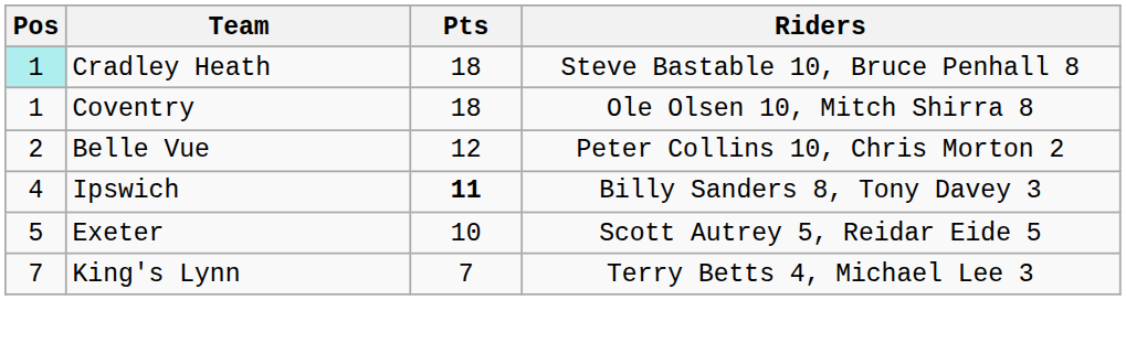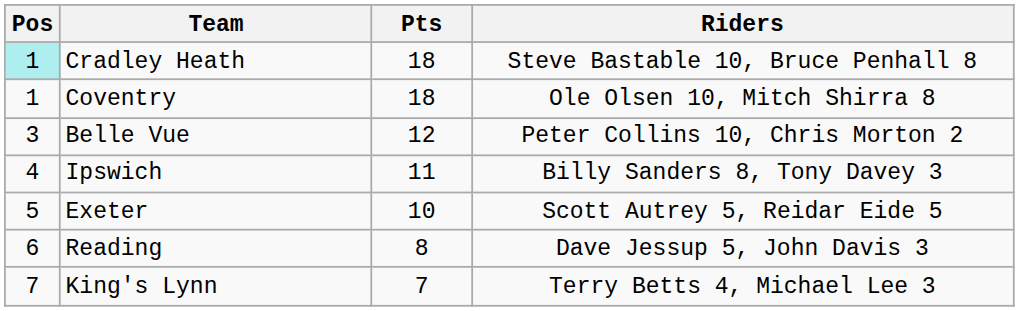 <table class=wikitable>
 <tr>
 <th width=25px>Pos</th>
 <th width=170px>Team</th>
 <th width=50px>Pts</th>
 <th width=300px>Riders</th>
 </tr>
 <tr align=center>
 <td style="background: paleturquoise;">1</td>
 <td align=left>Cradley Heath</td>
 <td>18</td>
 <td>Steve Bastable 10, Bruce Penhall 8</td>
 </tr>
 <tr align=center>
 <td>1</td>
 <td align=left>Coventry</td>
 <td>18</td>
 <td>Ole Olsen 10, Mitch Shirra 8</td>
 </tr>
 <tr align=center>
-<td>2</td>
+<td>3</td>
 <td align=left>Belle Vue</td>
 <td>12</td>
 <td>Peter Collins 10, Chris Morton 2</td>
 </tr>
 <tr align=center>
 <td>4</td>
 <td align=left>Ipswich</td>
-<td><strong>11</strong></td>
+<td>11</td>
 <td>Billy Sanders 8, Tony Davey 3</td>
 </tr>
 <tr align=center>
 <td>5</td>
 <td align=left>Exeter</td>
 <td>10</td>
 <td>Scott Autrey 5, Reidar Eide 5</td>
 </tr>
 <tr align=center>
+<td>6</td>
+<td align=left>Reading</td>
+<td>8</td>
+<td>Dave Jessup 5, John Davis 3</td>
+</tr>
+<tr align=center>
 <td>7</td>
 <td align=left>King's Lynn</td>
 <td>7</td>
 <td>Terry Betts 4, Michael Lee 3</td>
 </tr>
 </table>
